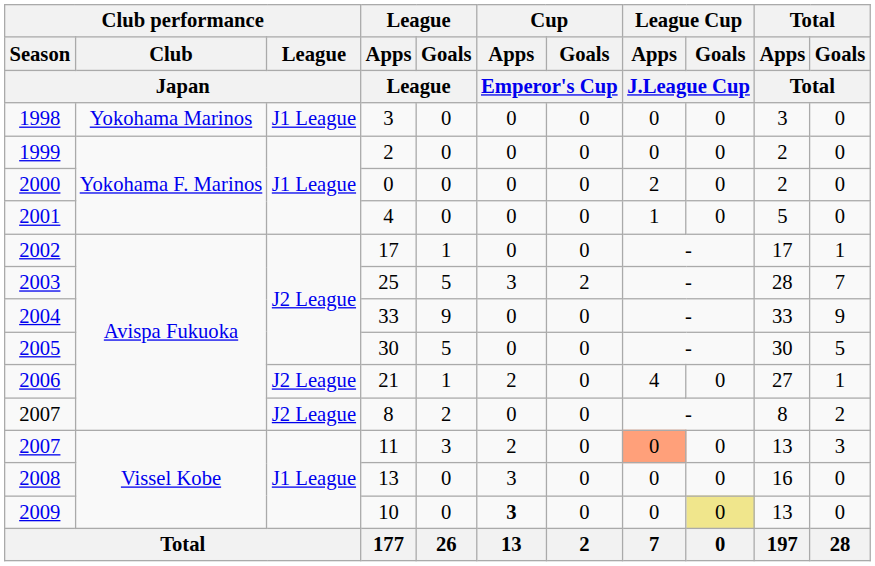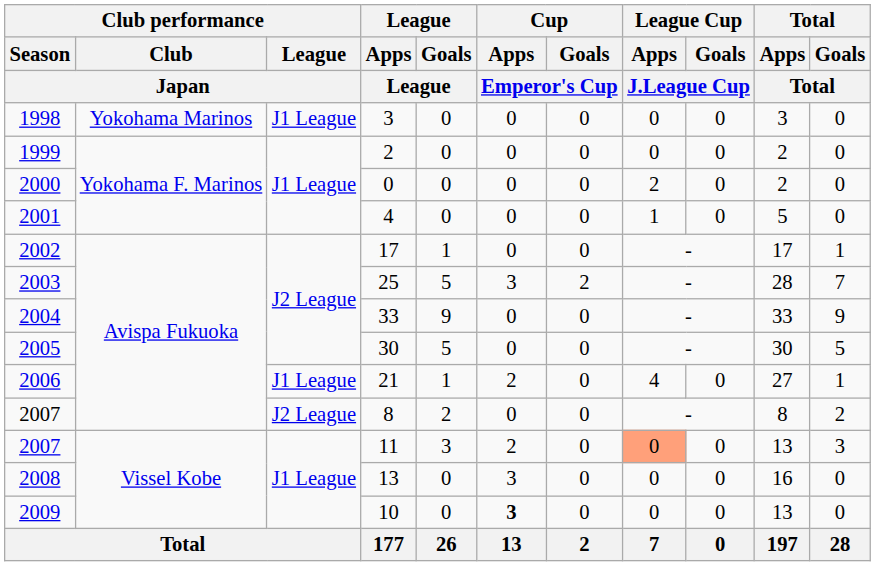 <table class="wikitable" style="text-align:center;">
 <tr>
 <th colspan=3>Club performance</th>
 <th colspan=2>League</th>
 <th colspan=2>Cup</th>
 <th colspan=2>League Cup</th>
 <th colspan=2>Total</th>
 </tr>
 <tr>
 <th>Season</th>
 <th>Club</th>
 <th>League</th>
 <th>Apps</th>
 <th>Goals</th>
 <th>Apps</th>
 <th>Goals</th>
 <th>Apps</th>
 <th>Goals</th>
 <th>Apps</th>
 <th>Goals</th>
 </tr>
 <tr>
 <th colspan=3>Japan</th>
 <th colspan=2>League</th>
 <th colspan=2><a href='#'>Emperor's Cup</a></th>
 <th colspan=2><a href='#'>J.League Cup</a></th>
 <th colspan=2>Total</th>
 </tr>
 <tr>
 <td><a href='#'>1998</a></td>
 <td><a href='#'>Yokohama Marinos</a></td>
 <td><a href='#'>J1 League</a></td>
 <td>3</td>
 <td>0</td>
 <td>0</td>
 <td>0</td>
 <td>0</td>
 <td>0</td>
 <td>3</td>
 <td>0</td>
 </tr>
 <tr>
 <td><a href='#'>1999</a></td>
 <td rowspan="3"><a href='#'>Yokohama F. Marinos</a></td>
 <td rowspan="3"><a href='#'>J1 League</a></td>
 <td>2</td>
 <td>0</td>
 <td>0</td>
 <td>0</td>
 <td>0</td>
 <td>0</td>
 <td>2</td>
 <td>0</td>
 </tr>
 <tr>
 <td><a href='#'>2000</a></td>
 <td>0</td>
 <td>0</td>
 <td>0</td>
 <td>0</td>
 <td>2</td>
 <td>0</td>
 <td>2</td>
 <td>0</td>
 </tr>
 <tr>
 <td><a href='#'>2001</a></td>
 <td>4</td>
 <td>0</td>
 <td>0</td>
 <td>0</td>
 <td>1</td>
 <td>0</td>
 <td>5</td>
 <td>0</td>
 </tr>
 <tr>
 <td><a href='#'>2002</a></td>
 <td rowspan="6"><a href='#'>Avispa Fukuoka</a></td>
 <td rowspan="4"><a href='#'>J2 League</a></td>
 <td>17</td>
 <td>1</td>
 <td>0</td>
 <td>0</td>
 <td colspan="2">-</td>
 <td>17</td>
 <td>1</td>
 </tr>
 <tr>
 <td><a href='#'>2003</a></td>
 <td>25</td>
 <td>5</td>
 <td>3</td>
 <td>2</td>
 <td colspan="2">-</td>
 <td>28</td>
 <td>7</td>
 </tr>
 <tr>
 <td><a href='#'>2004</a></td>
 <td>33</td>
 <td>9</td>
 <td>0</td>
 <td>0</td>
 <td colspan="2">-</td>
 <td>33</td>
 <td>9</td>
 </tr>
 <tr>
 <td><a href='#'>2005</a></td>
 <td>30</td>
 <td>5</td>
 <td>0</td>
 <td>0</td>
 <td colspan="2">-</td>
 <td>30</td>
 <td>5</td>
 </tr>
 <tr>
 <td><a href='#'>2006</a></td>
-<td><a href='#'>J2 League</a></td>
+<td><a href='#'>J1 League</a></td>
 <td>21</td>
 <td>1</td>
 <td>2</td>
 <td>0</td>
 <td>4</td>
 <td>0</td>
 <td>27</td>
 <td>1</td>
 </tr>
 <tr>
 <td>2007</td>
 <td><a href='#'>J2 League</a></td>
 <td>8</td>
 <td>2</td>
 <td>0</td>
 <td>0</td>
 <td colspan="2">-</td>
 <td>8</td>
 <td>2</td>
 </tr>
 <tr>
 <td><a href='#'>2007</a></td>
 <td rowspan="3"><a href='#'>Vissel Kobe</a></td>
 <td rowspan="3"><a href='#'>J1 League</a></td>
 <td>11</td>
 <td>3</td>
 <td>2</td>
 <td>0</td>
 <td style="background: lightsalmon;">0</td>
 <td>0</td>
 <td>13</td>
 <td>3</td>
 </tr>
 <tr>
 <td><a href='#'>2008</a></td>
 <td>13</td>
 <td>0</td>
 <td>3</td>
 <td>0</td>
 <td>0</td>
 <td>0</td>
 <td>16</td>
 <td>0</td>
 </tr>
 <tr>
 <td><a href='#'>2009</a></td>
 <td>10</td>
 <td>0</td>
 <td><strong>3</strong></td>
 <td>0</td>
 <td>0</td>
-<td style="background: khaki;">0</td>
+<td>0</td>
 <td>13</td>
 <td>0</td>
 </tr>
 <tr>
 <th colspan=3>Total</th>
 <th>177</th>
 <th>26</th>
 <th>13</th>
 <th>2</th>
 <th>7</th>
 <th>0</th>
 <th>197</th>
 <th>28</th>
 </tr>
 </table>
